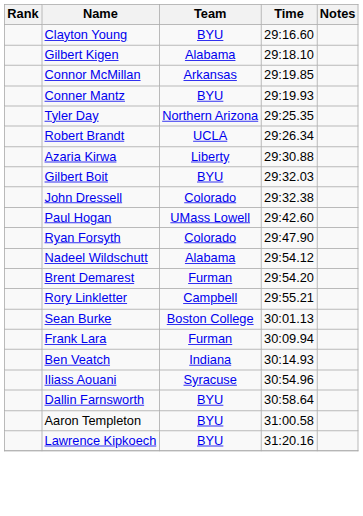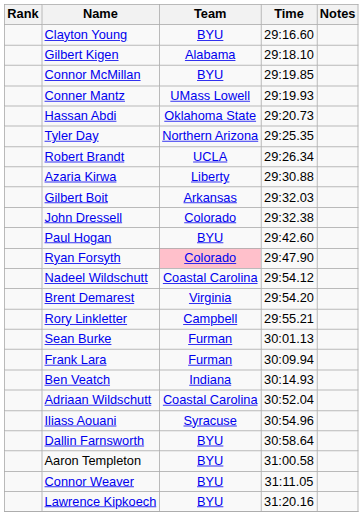 <table class="wikitable sortable" style="text-align:center">
 <tr>
 <th>Rank</th>
 <th>Name</th>
 <th>Team</th>
 <th>Time</th>
 <th>Notes</th>
 </tr>
 <tr>
 <td></td>
 <td align=left> <a href='#'>Clayton Young</a></td>
 <td><a href='#'>BYU</a></td>
 <td>29:16.60</td>
 <td></td>
 </tr>
 <tr>
 <td></td>
 <td align=left> <a href='#'>Gilbert Kigen</a></td>
 <td><a href='#'>Alabama</a></td>
 <td>29:18.10</td>
 <td></td>
 </tr>
 <tr>
 <td></td>
 <td align=left> <a href='#'>Connor McMillan</a></td>
-<td><a href='#'>Arkansas</a></td>
+<td><a href='#'>BYU</a></td>
 <td>29:19.85</td>
 <td></td>
 </tr>
 <tr>
 <td></td>
 <td align=left> <a href='#'>Conner Mantz</a></td>
-<td><a href='#'>BYU</a></td>
+<td><a href='#'>UMass Lowell</a></td>
 <td>29:19.93</td>
+<td></td>
+</tr>
+<tr>
+<td></td>
+<td align=left> <a href='#'>Hassan Abdi</a></td>
+<td><a href='#'>Oklahoma State</a></td>
+<td>29:20.73</td>
 <td></td>
 </tr>
 <tr>
 <td></td>
 <td align=left> <a href='#'>Tyler Day</a></td>
 <td><a href='#'>Northern Arizona</a></td>
 <td>29:25.35</td>
 <td></td>
 </tr>
 <tr>
 <td></td>
 <td align=left> <a href='#'>Robert Brandt</a></td>
 <td><a href='#'>UCLA</a></td>
 <td>29:26.34</td>
 <td></td>
 </tr>
 <tr>
 <td></td>
 <td align=left> <a href='#'>Azaria Kirwa</a></td>
 <td><a href='#'>Liberty</a></td>
 <td>29:30.88</td>
 <td></td>
 </tr>
 <tr>
 <td></td>
 <td align=left> <a href='#'>Gilbert Boit</a></td>
-<td><a href='#'>BYU</a></td>
+<td><a href='#'>Arkansas</a></td>
 <td>29:32.03</td>
 <td></td>
 </tr>
 <tr>
 <td></td>
 <td align=left> <a href='#'>John Dressell</a></td>
 <td><a href='#'>Colorado</a></td>
 <td>29:32.38</td>
 <td></td>
 </tr>
 <tr>
 <td></td>
 <td align=left> <a href='#'>Paul Hogan</a></td>
-<td><a href='#'>UMass Lowell</a></td>
+<td><a href='#'>BYU</a></td>
 <td>29:42.60</td>
 <td></td>
 </tr>
 <tr>
 <td></td>
 <td align=left> <a href='#'>Ryan Forsyth</a></td>
-<td><a href='#'>Colorado</a></td>
+<td style="background: pink;"><a href='#'>Colorado</a></td>
 <td>29:47.90</td>
 <td></td>
 </tr>
 <tr>
 <td></td>
 <td align=left> <a href='#'>Nadeel Wildschutt</a></td>
-<td><a href='#'>Alabama</a></td>
+<td><a href='#'>Coastal Carolina</a></td>
 <td>29:54.12</td>
 <td></td>
 </tr>
 <tr>
 <td></td>
 <td align=left> <a href='#'>Brent Demarest</a></td>
-<td><a href='#'>Furman</a></td>
+<td><a href='#'>Virginia</a></td>
 <td>29:54.20</td>
 <td></td>
 </tr>
 <tr>
 <td></td>
 <td align=left> <a href='#'>Rory Linkletter</a></td>
 <td><a href='#'>Campbell</a></td>
 <td>29:55.21</td>
 <td></td>
 </tr>
 <tr>
 <td></td>
 <td align=left> <a href='#'>Sean Burke</a></td>
-<td><a href='#'>Boston College</a></td>
+<td><a href='#'>Furman</a></td>
 <td>30:01.13</td>
 <td></td>
 </tr>
 <tr>
 <td></td>
 <td align=left> <a href='#'>Frank Lara</a></td>
 <td><a href='#'>Furman</a></td>
 <td>30:09.94</td>
 <td></td>
 </tr>
 <tr>
 <td></td>
 <td align=left> <a href='#'>Ben Veatch</a></td>
 <td><a href='#'>Indiana</a></td>
 <td>30:14.93</td>
+<td></td>
+</tr>
+<tr>
+<td></td>
+<td align=left> <a href='#'>Adriaan Wildschutt</a></td>
+<td><a href='#'>Coastal Carolina</a></td>
+<td>30:52.04</td>
 <td></td>
 </tr>
 <tr>
 <td></td>
 <td align=left> <a href='#'>Iliass Aouani</a></td>
 <td><a href='#'>Syracuse</a></td>
 <td>30:54.96</td>
 <td></td>
 </tr>
 <tr>
 <td></td>
 <td align=left> <a href='#'>Dallin Farnsworth</a></td>
 <td><a href='#'>BYU</a></td>
 <td>30:58.64</td>
 <td></td>
 </tr>
 <tr>
 <td></td>
 <td align=left> Aaron Templeton</td>
 <td><a href='#'>BYU</a></td>
 <td>31:00.58</td>
 <td></td>
 </tr>
 <tr>
 <td></td>
+<td align=left> <a href='#'>Connor Weaver</a></td>
+<td><a href='#'>BYU</a></td>
+<td>31:11.05</td>
+<td></td>
+</tr>
+<tr>
+<td></td>
 <td align=left> <a href='#'>Lawrence Kipkoech</a></td>
 <td><a href='#'>BYU</a></td>
 <td>31:20.16</td>
 <td></td>
 </tr>
 <tr>
 </tr>
 </table>
